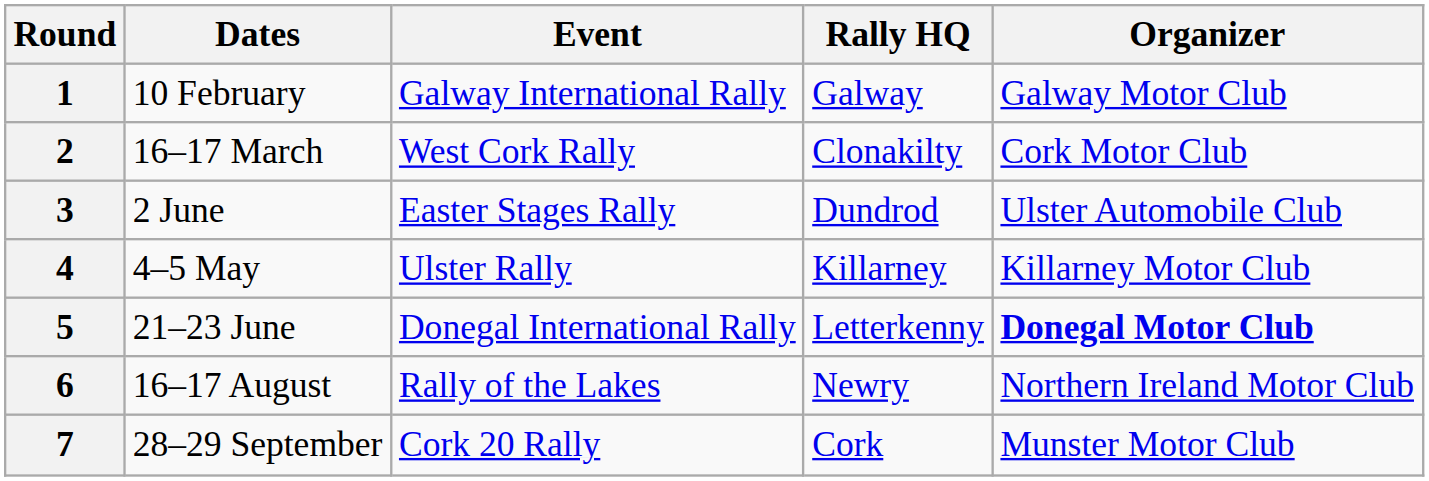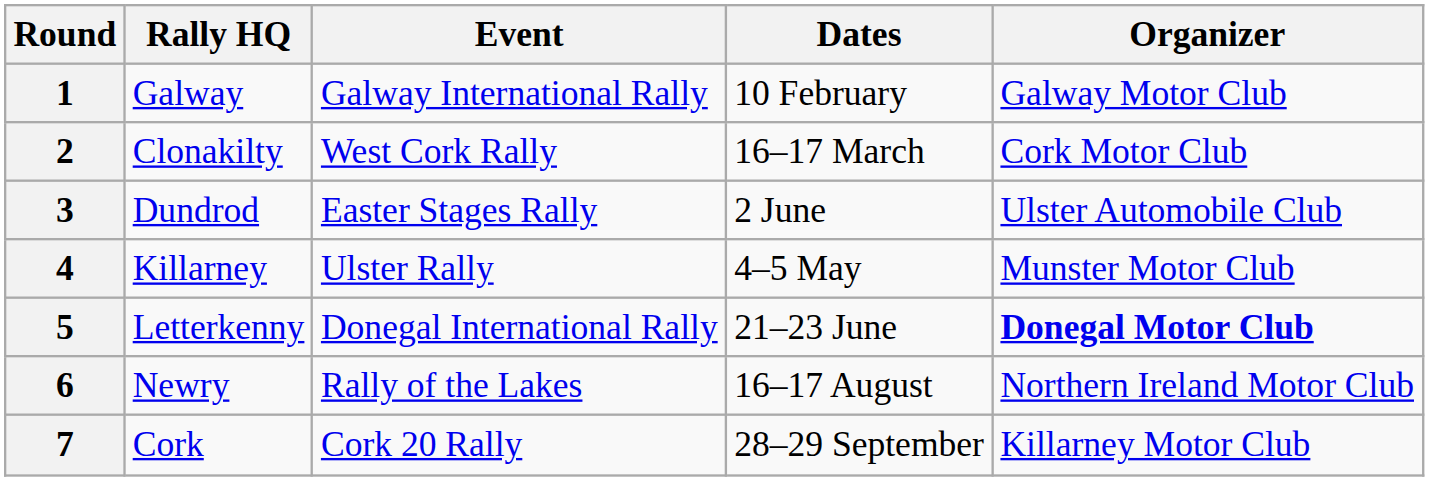 <table class="wikitable" style="font-size: 95%;">
 <tr>
 <th>Round</th>
+<th>Rally HQ</th>
+<th>Event</th>
 <th>Dates</th>
-<th>Event</th>
-<th>Rally HQ</th>
 <th>Organizer</th>
 </tr>
 <tr>
 <th>1</th>
+<td><a href='#'>Galway</a></td>
+<td><a href='#'>Galway International Rally</a></td>
 <td>10 February</td>
-<td><a href='#'>Galway International Rally</a></td>
-<td><a href='#'>Galway</a></td>
 <td><a href='#'>Galway Motor Club</a></td>
 </tr>
 <tr>
 <th>2</th>
+<td><a href='#'>Clonakilty</a></td>
+<td><a href='#'>West Cork Rally</a></td>
 <td>16–17 March</td>
-<td><a href='#'>West Cork Rally</a></td>
-<td><a href='#'>Clonakilty</a></td>
 <td><a href='#'>Cork Motor Club</a></td>
 </tr>
 <tr>
 <th>3</th>
+<td><a href='#'>Dundrod</a></td>
+<td><a href='#'>Easter Stages Rally</a></td>
 <td>2 June</td>
-<td><a href='#'>Easter Stages Rally</a></td>
-<td><a href='#'>Dundrod</a></td>
 <td><a href='#'>Ulster Automobile Club</a></td>
 </tr>
 <tr>
 <th>4</th>
+<td><a href='#'>Killarney</a></td>
+<td><a href='#'>Ulster Rally</a></td>
 <td>4–5 May</td>
-<td><a href='#'>Ulster Rally</a></td>
-<td><a href='#'>Killarney</a></td>
-<td><a href='#'>Killarney Motor Club</a></td>
+<td><a href='#'>Munster Motor Club</a></td>
 </tr>
 <tr>
 <th>5</th>
+<td><a href='#'>Letterkenny</a></td>
+<td><a href='#'>Donegal International Rally</a></td>
 <td>21–23 June</td>
-<td><a href='#'>Donegal International Rally</a></td>
-<td><a href='#'>Letterkenny</a></td>
 <td><strong><a href='#'>Donegal Motor Club</a></strong></td>
 </tr>
 <tr>
 <th>6</th>
+<td><a href='#'>Newry</a></td>
+<td><a href='#'>Rally of the Lakes</a></td>
 <td>16–17 August</td>
-<td><a href='#'>Rally of the Lakes</a></td>
-<td><a href='#'>Newry</a></td>
 <td><a href='#'>Northern Ireland Motor Club</a></td>
 </tr>
 <tr>
 <th>7</th>
+<td><a href='#'>Cork</a></td>
+<td><a href='#'>Cork 20 Rally</a></td>
 <td>28–29 September</td>
-<td><a href='#'>Cork 20 Rally</a></td>
-<td><a href='#'>Cork</a></td>
-<td><a href='#'>Munster Motor Club</a></td>
+<td><a href='#'>Killarney Motor Club</a></td>
 </tr>
 </table>
